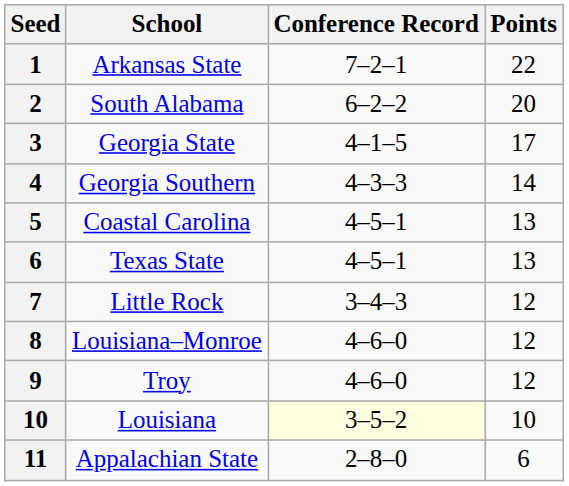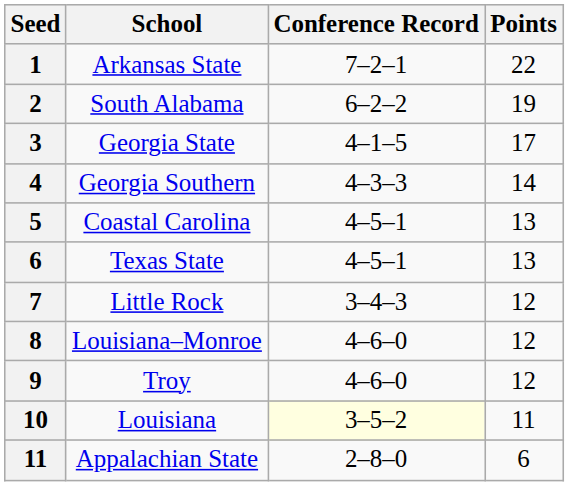 <table class="wikitable" style="text-align:center">
 <tr>
 <th>Seed</th>
 <th>School</th>
 <th>Conference Record</th>
 <th>Points</th>
 </tr>
 <tr>
 <th>1</th>
 <td><a href='#'>Arkansas State</a></td>
 <td>7–2–1</td>
 <td>22</td>
 </tr>
 <tr>
 <th>2</th>
 <td><a href='#'>South Alabama</a></td>
 <td>6–2–2</td>
-<td>20</td>
+<td>19</td>
 </tr>
 <tr>
 <th>3</th>
 <td><a href='#'>Georgia State</a></td>
 <td>4–1–5</td>
 <td>17</td>
 </tr>
 <tr>
 <th>4</th>
 <td><a href='#'>Georgia Southern</a></td>
 <td>4–3–3</td>
 <td>14</td>
 </tr>
 <tr>
 <th>5</th>
 <td><a href='#'>Coastal Carolina</a></td>
 <td>4–5–1</td>
 <td>13</td>
 </tr>
 <tr>
 <th>6</th>
 <td><a href='#'>Texas State</a></td>
 <td>4–5–1</td>
 <td>13</td>
 </tr>
 <tr>
 <th>7</th>
 <td><a href='#'>Little Rock</a></td>
 <td>3–4–3</td>
 <td>12</td>
 </tr>
 <tr>
 <th>8</th>
 <td><a href='#'>Louisiana–Monroe</a></td>
 <td>4–6–0</td>
 <td>12</td>
 </tr>
 <tr>
 <th>9</th>
 <td><a href='#'>Troy</a></td>
 <td>4–6–0</td>
 <td>12</td>
 </tr>
 <tr>
 <th>10</th>
 <td><a href='#'>Louisiana</a></td>
 <td style="background: lightyellow;">3–5–2</td>
-<td>10</td>
+<td>11</td>
 </tr>
 <tr>
 <th>11</th>
 <td><a href='#'>Appalachian State</a></td>
 <td>2–8–0</td>
 <td>6</td>
 </tr>
 </table>
